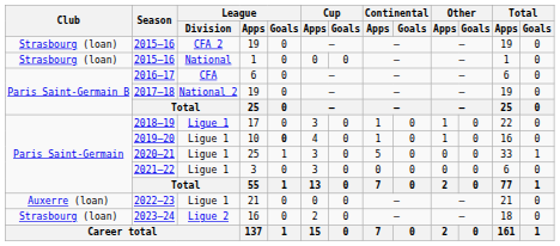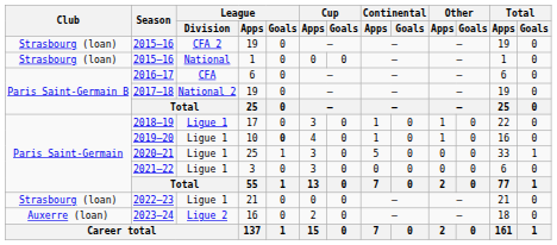 <table class="wikitable" style="text-align:center">
 <tr>
 <th rowspan="2">Club</th>
 <th rowspan="2">Season</th>
 <th colspan="3">League</th>
 <th colspan="2">Cup</th>
 <th colspan="2">Continental</th>
 <th colspan="2">Other</th>
 <th colspan="2">Total</th>
 </tr>
 <tr>
 <th>Division</th>
 <th>Apps</th>
 <th>Goals</th>
 <th>Apps</th>
 <th>Goals</th>
 <th>Apps</th>
 <th>Goals</th>
 <th>Apps</th>
 <th>Goals</th>
 <th>Apps</th>
 <th>Goals</th>
 </tr>
 <tr>
 <td><a href='#'>Strasbourg</a> (loan)</td>
 <td><a href='#'>2015–16</a></td>
 <td><a href='#'>CFA 2</a></td>
 <td>19</td>
 <td>0</td>
 <td colspan="2">—</td>
 <td colspan="2">—</td>
 <td colspan="2">—</td>
 <td>19</td>
 <td>0</td>
 </tr>
 <tr>
 <td><a href='#'>Strasbourg</a> (loan)</td>
 <td><a href='#'>2015–16</a></td>
 <td><a href='#'>National</a></td>
 <td>1</td>
 <td>0</td>
 <td>0</td>
 <td>0</td>
 <td colspan="2">—</td>
 <td colspan="2">—</td>
 <td>1</td>
 <td>0</td>
 </tr>
 <tr>
 <td rowspan="3"><a href='#'>Paris Saint-Germain B</a></td>
 <td><a href='#'>2016–17</a></td>
 <td><a href='#'>CFA</a></td>
 <td>6</td>
 <td>0</td>
 <td colspan="2">—</td>
 <td colspan="2">—</td>
 <td colspan="2">—</td>
 <td>6</td>
 <td>0</td>
 </tr>
 <tr>
 <td><a href='#'>2017–18</a></td>
 <td><a href='#'>National 2</a></td>
 <td>19</td>
 <td>0</td>
 <td colspan="2">—</td>
 <td colspan="2">—</td>
 <td colspan="2">—</td>
 <td>19</td>
 <td>0</td>
 </tr>
 <tr>
 <th colspan="2">Total</th>
 <th>25</th>
 <th>0</th>
 <th colspan="2">—</th>
 <th colspan="2">—</th>
 <th colspan="2">—</th>
 <th>25</th>
 <th>0</th>
 </tr>
 <tr>
 <td rowspan="5"><a href='#'>Paris Saint-Germain</a></td>
 <td><a href='#'>2018–19</a></td>
 <td><a href='#'>Ligue 1</a></td>
 <td>17</td>
 <td>0</td>
 <td>3</td>
 <td>0</td>
 <td>1</td>
 <td>0</td>
 <td>1</td>
 <td>0</td>
 <td>22</td>
 <td>0</td>
 </tr>
 <tr>
 <td><a href='#'>2019–20</a></td>
 <td>Ligue 1</td>
 <td>10</td>
 <td><strong>0</strong></td>
 <td>4</td>
 <td>0</td>
 <td>1</td>
 <td>0</td>
 <td>1</td>
 <td>0</td>
 <td>16</td>
 <td>0</td>
 </tr>
 <tr>
 <td><a href='#'>2020–21</a></td>
 <td>Ligue 1</td>
 <td>25</td>
 <td>1</td>
 <td>3</td>
 <td>0</td>
 <td>5</td>
 <td>0</td>
 <td>0</td>
 <td>0</td>
 <td>33</td>
 <td>1</td>
 </tr>
 <tr>
 <td><a href='#'>2021–22</a></td>
 <td>Ligue 1</td>
 <td>3</td>
 <td>0</td>
 <td>3</td>
 <td>0</td>
 <td>0</td>
 <td>0</td>
 <td>0</td>
 <td>0</td>
 <td>6</td>
 <td>0</td>
 </tr>
 <tr>
 <th colspan="2">Total</th>
 <th>55</th>
 <th>1</th>
 <th>13</th>
 <th>0</th>
 <th>7</th>
 <th>0</th>
 <th>2</th>
 <th>0</th>
 <th>77</th>
 <th>1</th>
 </tr>
 <tr>
-<td><a href='#'>Auxerre</a> (loan)</td>
+<td><a href='#'>Strasbourg</a> (loan)</td>
 <td><a href='#'>2022–23</a></td>
 <td>Ligue 1</td>
 <td>21</td>
 <td>0</td>
 <td>0</td>
 <td>0</td>
 <td colspan="2">—</td>
 <td colspan="2">—</td>
 <td>21</td>
 <td>0</td>
 </tr>
 <tr>
-<td><a href='#'>Strasbourg</a> (loan)</td>
+<td><a href='#'>Auxerre</a> (loan)</td>
 <td><a href='#'>2023–24</a></td>
 <td><a href='#'>Ligue 2</a></td>
 <td>16</td>
 <td>0</td>
 <td>2</td>
 <td>0</td>
 <td colspan="2">—</td>
 <td colspan="2">—</td>
 <td>18</td>
 <td>0</td>
 </tr>
 <tr>
 <th colspan="3">Career total</th>
 <th>137</th>
 <th>1</th>
 <th>15</th>
 <th>0</th>
 <th>7</th>
 <th>0</th>
 <th>2</th>
 <th>0</th>
 <th>161</th>
 <th>1</th>
 </tr>
 </table>
